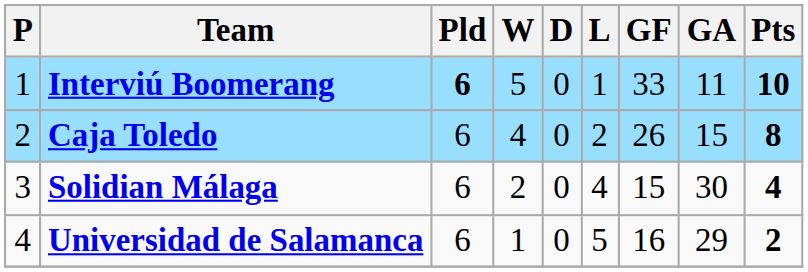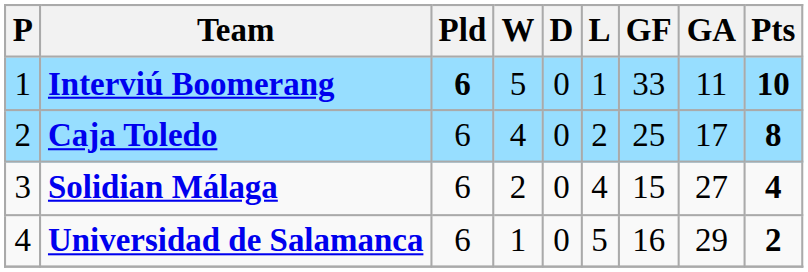 <table class="wikitable sortable" style="text-align: center;">
 <tr>
 <th align="center">P</th>
 <th align="center">Team</th>
 <th align="center">Pld</th>
 <th align="center">W</th>
 <th align="center">D</th>
 <th align="center">L</th>
 <th align="center">GF</th>
 <th align="center">GA</th>
 <th align="center">Pts</th>
 </tr>
 <tr ! style="background:#97DEFF;">
 <td>1</td>
 <td align="left"><strong><a href='#'>Interviú Boomerang</a></strong></td>
 <td><strong>6</strong></td>
 <td>5</td>
 <td>0</td>
 <td>1</td>
 <td>33</td>
 <td>11</td>
 <td><strong>10</strong></td>
 </tr>
 <tr ! style="background:#97DEFF;">
 <td>2</td>
 <td align="left"><strong><a href='#'>Caja Toledo</a></strong></td>
 <td>6</td>
 <td>4</td>
 <td>0</td>
 <td>2</td>
-<td>26</td>
-<td>15</td>
+<td>25</td>
+<td>17</td>
 <td><strong>8</strong></td>
 </tr>
 <tr>
 <td>3</td>
 <td align="left"><strong><a href='#'>Solidian Málaga</a></strong></td>
 <td>6</td>
 <td>2</td>
 <td>0</td>
 <td>4</td>
 <td>15</td>
-<td>30</td>
+<td>27</td>
 <td><strong>4</strong></td>
 </tr>
 <tr>
 <td>4</td>
 <td align="left"><strong><a href='#'>Universidad de Salamanca</a></strong></td>
 <td>6</td>
 <td>1</td>
 <td>0</td>
 <td>5</td>
 <td>16</td>
 <td>29</td>
 <td><strong>2</strong></td>
 </tr>
 <tr>
 </tr>
 </table>
